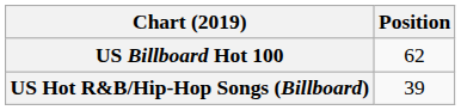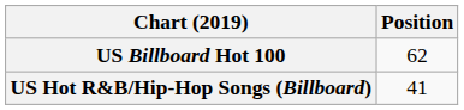 <table class="wikitable sortable plainrowheaders" style="text-align:center">
 <tr>
 <th scope="col">Chart (2019)</th>
 <th scope="col">Position</th>
 </tr>
 <tr>
 <th scope="row">US <em>Billboard</em> Hot 100</th>
 <td>62</td>
 </tr>
 <tr>
 <th scope="row">US Hot R&B/Hip-Hop Songs (<em>Billboard</em>)</th>
-<td>39</td>
+<td>41</td>
 </tr>
 </table>
